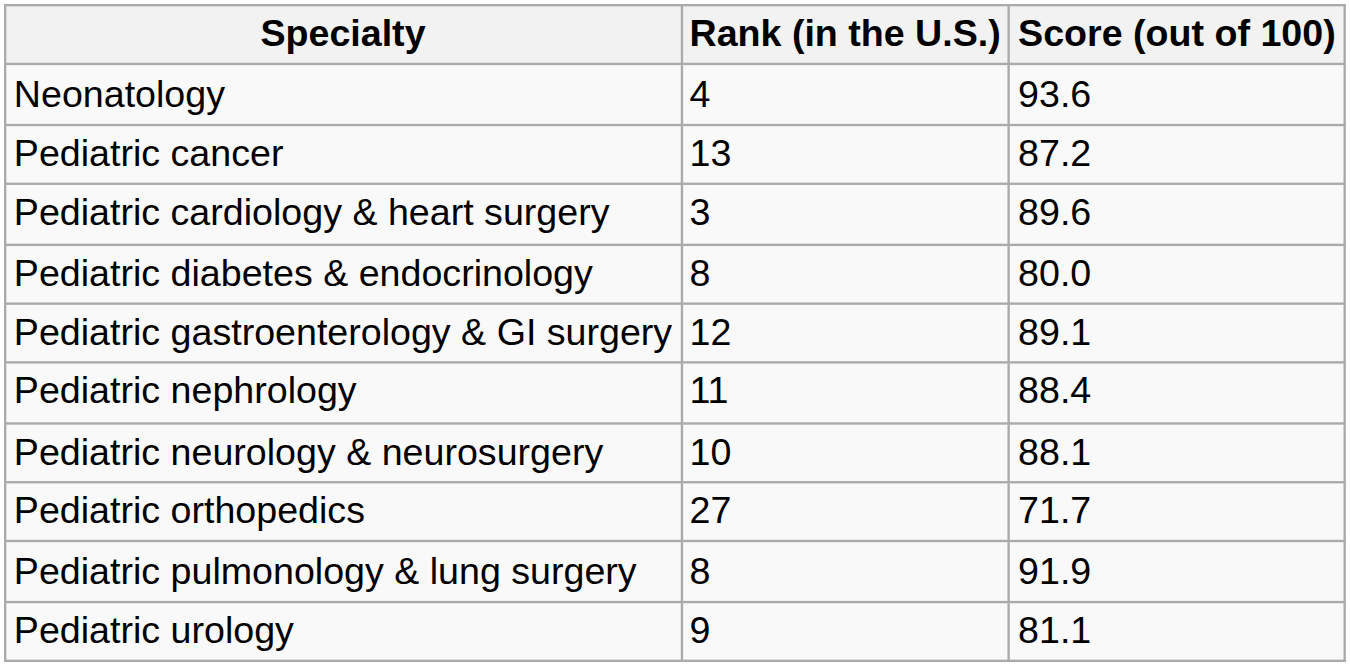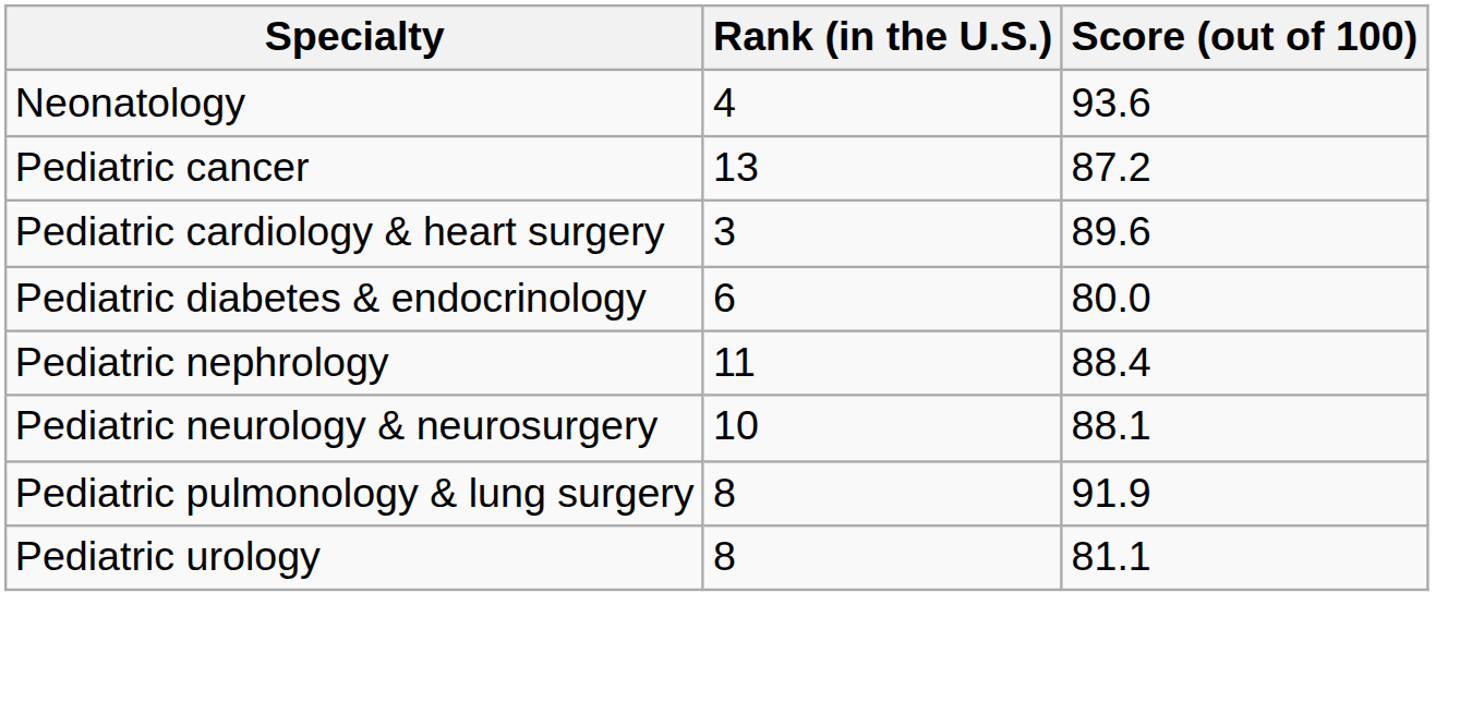 <table class="wikitable">
 <tr>
 <th>Specialty</th>
 <th>Rank (in the U.S.)</th>
 <th>Score (out of 100)</th>
 </tr>
 <tr>
 <td>Neonatology</td>
 <td>4</td>
 <td>93.6</td>
 </tr>
 <tr>
 <td>Pediatric cancer</td>
 <td>13</td>
 <td>87.2</td>
 </tr>
 <tr>
 <td>Pediatric cardiology & heart surgery</td>
 <td>3</td>
 <td>89.6</td>
 </tr>
 <tr>
 <td>Pediatric diabetes & endocrinology</td>
-<td>8</td>
+<td>6</td>
 <td>80.0</td>
-</tr>
-<tr>
-<td>Pediatric gastroenterology & GI surgery</td>
-<td>12</td>
-<td>89.1</td>
 </tr>
 <tr>
 <td>Pediatric nephrology</td>
 <td>11</td>
 <td>88.4</td>
 </tr>
 <tr>
 <td>Pediatric neurology & neurosurgery</td>
 <td>10</td>
 <td>88.1</td>
 </tr>
 <tr>
-<td>Pediatric orthopedics</td>
-<td>27</td>
-<td>71.7</td>
-</tr>
-<tr>
 <td>Pediatric pulmonology & lung surgery</td>
 <td>8</td>
 <td>91.9</td>
 </tr>
 <tr>
 <td>Pediatric urology</td>
-<td>9</td>
+<td>8</td>
 <td>81.1</td>
 </tr>
 </table>
